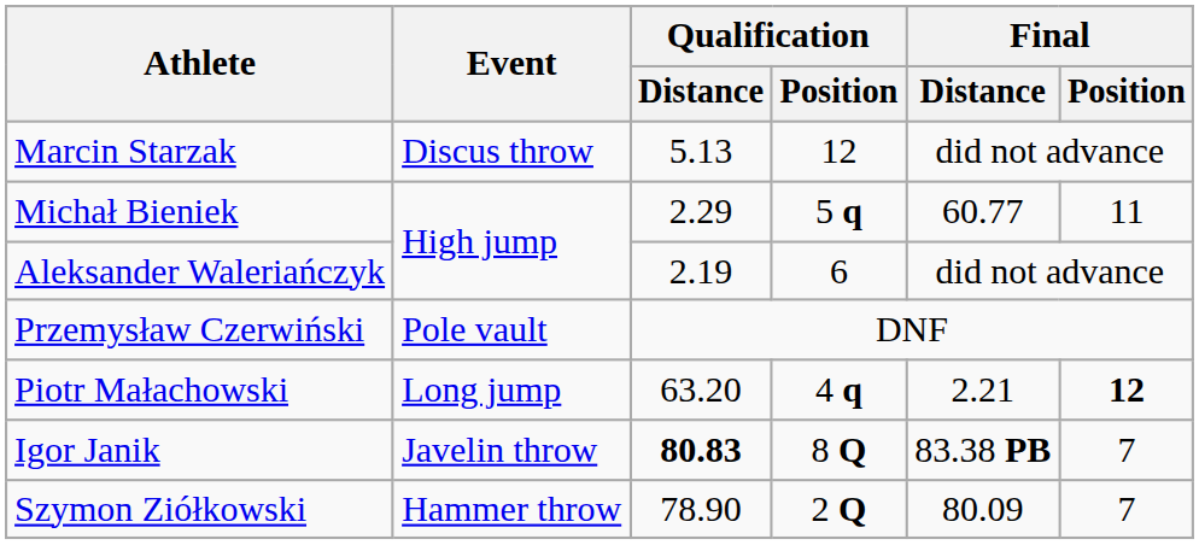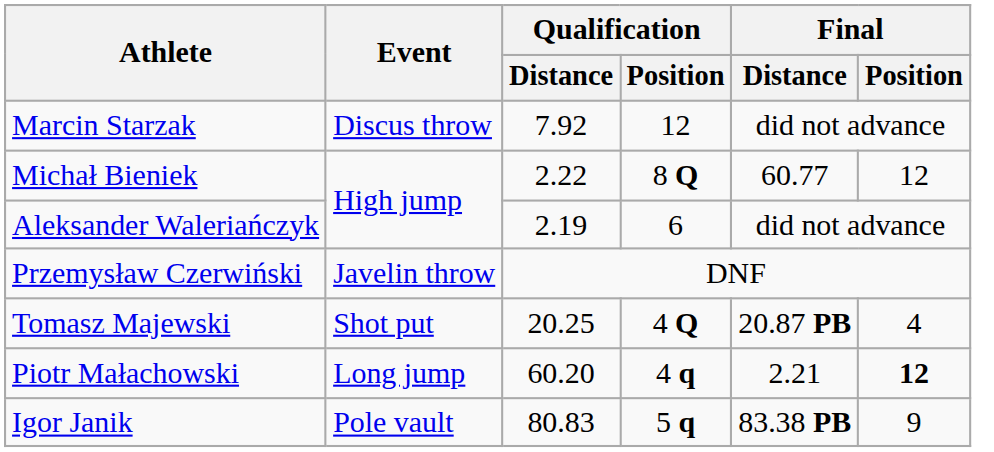 <table class=wikitable style="font-size:90%">
 <tr>
 <th rowspan="2">Athlete</th>
 <th rowspan="2">Event</th>
 <th colspan="2">Qualification</th>
 <th colspan="2">Final</th>
 </tr>
 <tr style="font-size:95%">
 <th>Distance</th>
 <th>Position</th>
 <th>Distance</th>
 <th>Position</th>
 </tr>
 <tr style=text-align:center>
 <td style=text-align:left><a href='#'>Marcin Starzak</a></td>
 <td style=text-align:left><a href='#'>Discus throw</a></td>
-<td>5.13</td>
+<td>7.92</td>
 <td>12</td>
 <td colspan=2>did not advance</td>
 </tr>
 <tr style=text-align:center>
 <td style=text-align:left><a href='#'>Michał Bieniek</a></td>
 <td style=text-align:left rowspan=2><a href='#'>High jump</a></td>
-<td>2.29</td>
-<td>5 <strong>q</strong></td>
+<td>2.22</td>
+<td>8 <strong>Q</strong></td>
 <td>60.77</td>
-<td>11</td>
+<td>12</td>
 </tr>
 <tr style=text-align:center>
 <td style=text-align:left><a href='#'>Aleksander Waleriańczyk</a></td>
 <td>2.19</td>
 <td>6</td>
 <td colspan=2>did not advance</td>
 </tr>
 <tr style=text-align:center>
 <td style=text-align:left><a href='#'>Przemysław Czerwiński</a></td>
-<td style=text-align:left><a href='#'>Pole vault</a></td>
+<td style=text-align:left><a href='#'>Javelin throw</a></td>
 <td colspan=4>DNF</td>
+</tr>
+<tr style=text-align:center>
+<td style=text-align:left><a href='#'>Tomasz Majewski</a></td>
+<td style=text-align:left><a href='#'>Shot put</a></td>
+<td>20.25</td>
+<td>4 <strong>Q</strong></td>
+<td>20.87 <strong>PB</strong></td>
+<td>4</td>
 </tr>
 <tr style=text-align:center>
 <td style=text-align:left><a href='#'>Piotr Małachowski</a></td>
 <td style=text-align:left><a href='#'>Long jump</a></td>
-<td>63.20</td>
+<td>60.20</td>
 <td>4 <strong>q</strong></td>
 <td>2.21</td>
 <td><strong>12</strong></td>
 </tr>
 <tr style=text-align:center>
 <td style=text-align:left><a href='#'>Igor Janik</a></td>
-<td style=text-align:left><a href='#'>Javelin throw</a></td>
-<td><strong>80.83</strong></td>
-<td>8 <strong>Q</strong></td>
+<td style=text-align:left><a href='#'>Pole vault</a></td>
+<td>80.83</td>
+<td>5 <strong>q</strong></td>
 <td>83.38 <strong>PB</strong></td>
-<td>7</td>
-</tr>
-<tr style=text-align:center>
-<td style=text-align:left><a href='#'>Szymon Ziółkowski</a></td>
-<td style=text-align:left><a href='#'>Hammer throw</a></td>
-<td>78.90</td>
-<td>2 <strong>Q</strong></td>
-<td>80.09</td>
-<td>7</td>
+<td>9</td>
 </tr>
 </table>
